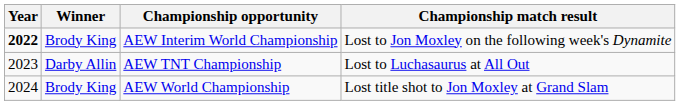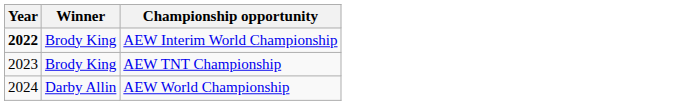 <table class="wikitable">
 <tr>
 <th>Year</th>
 <th>Winner</th>
 <th>Championship opportunity</th>
-<th>Championship match result</th>
 </tr>
 <tr>
 <td><strong>2022</strong></td>
 <td><a href='#'>Brody King</a></td>
 <td><a href='#'>AEW Interim World Championship</a></td>
-<td>Lost to <a href='#'>Jon Moxley</a> on the following week's <em>Dynamite</em></td>
 </tr>
 <tr>
 <td>2023</td>
-<td><a href='#'>Darby Allin</a></td>
+<td><a href='#'>Brody King</a></td>
 <td><a href='#'>AEW TNT Championship</a></td>
-<td>Lost to <a href='#'>Luchasaurus</a> at <a href='#'>All Out</a></td>
 </tr>
 <tr>
 <td>2024</td>
-<td><a href='#'>Brody King</a></td>
+<td><a href='#'>Darby Allin</a></td>
 <td><a href='#'>AEW World Championship</a></td>
-<td>Lost title shot to <a href='#'>Jon Moxley</a> at <a href='#'>Grand Slam</a></td>
 </tr>
 </table>
